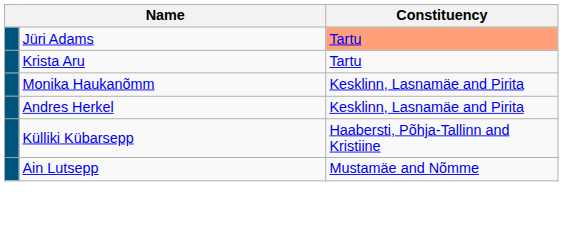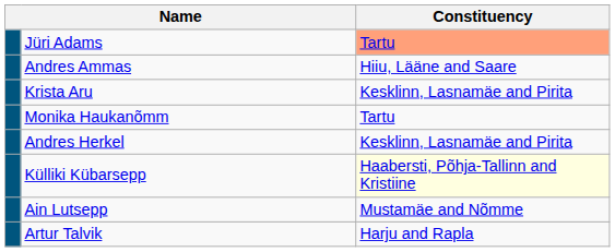 <table class="wikitable collapsible collapsed">
 <tr>
 <th colspan=2 width=350>Name</th>
 <th width=250>Constituency</th>
 </tr>
 <tr>
 <td style="background-color:#00557e"></td>
 <td><a href='#'>Jüri Adams</a></td>
 <td style="background: lightsalmon;"><a href='#'>Tartu</a></td>
 </tr>
 <tr>
 <td style="background-color:#00557e"></td>
+<td><a href='#'>Andres Ammas</a></td>
+<td><a href='#'>Hiiu, Lääne and Saare</a></td>
+</tr>
+<tr>
+<td style="background-color:#00557e"></td>
 <td><a href='#'>Krista Aru</a></td>
-<td><a href='#'>Tartu</a></td>
+<td><a href='#'>Kesklinn, Lasnamäe and Pirita</a></td>
 </tr>
 <tr>
 <td style="background-color:#00557e"></td>
 <td><a href='#'>Monika Haukanõmm</a></td>
-<td><a href='#'>Kesklinn, Lasnamäe and Pirita</a></td>
+<td><a href='#'>Tartu</a></td>
 </tr>
 <tr>
 <td style="background-color:#00557e"></td>
 <td><a href='#'>Andres Herkel</a></td>
 <td><a href='#'>Kesklinn, Lasnamäe and Pirita</a></td>
 </tr>
 <tr>
 <td style="background-color:#00557e"></td>
 <td><a href='#'>Külliki Kübarsepp</a></td>
-<td><a href='#'>Haabersti, Põhja-Tallinn and Kristiine</a></td>
+<td style="background: lightyellow;"><a href='#'>Haabersti, Põhja-Tallinn and Kristiine</a></td>
 </tr>
 <tr>
 <td style="background-color:#00557e"></td>
 <td><a href='#'>Ain Lutsepp</a></td>
 <td><a href='#'>Mustamäe and Nõmme</a></td>
 </tr>
+<tr>
+<td style="background-color:#00557e"></td>
+<td><a href='#'>Artur Talvik</a></td>
+<td><a href='#'>Harju and Rapla</a></td>
+</tr>
 </table>
